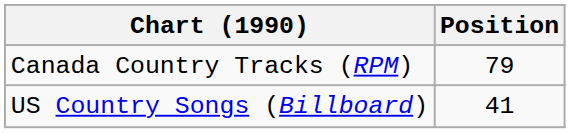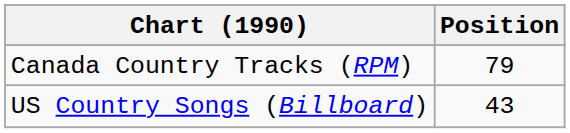 <table class="wikitable sortable">
 <tr>
 <th scope="col">Chart (1990)</th>
 <th scope="col">Position</th>
 </tr>
 <tr>
 <td>Canada Country Tracks (<em><a href='#'>RPM</a></em>)</td>
 <td style="text-align:center;">79</td>
 </tr>
 <tr>
 <td>US <a href='#'>Country Songs</a> (<em><a href='#'>Billboard</a></em>)</td>
-<td style="text-align:center;">41</td>
+<td style="text-align:center;">43</td>
 </tr>
 </table>
